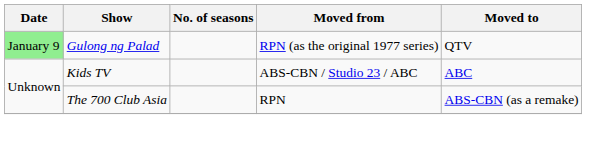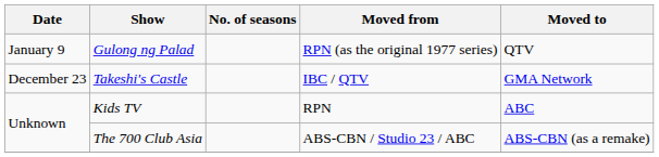 <table class="wikitable" style="text-align:left; line-height:25px; width:auto;">
 <tr>
 <th>Date</th>
 <th>Show</th>
 <th>No. of seasons</th>
 <th>Moved from</th>
 <th>Moved to</th>
 </tr>
 <tr>
-<td style="background: lightgreen;">January 9</td>
+<td>January 9</td>
 <td><em><a href='#'>Gulong ng Palad</a></em></td>
 <td></td>
 <td><a href='#'>RPN</a> (as the original 1977 series)</td>
 <td>QTV</td>
 </tr>
 <tr>
+<td>December 23</td>
+<td><em><a href='#'>Takeshi's Castle</a></em></td>
+<td></td>
+<td><a href='#'>IBC</a> / <a href='#'>QTV</a></td>
+<td><a href='#'>GMA Network</a></td>
+</tr>
+<tr>
 <td rowspan="2">Unknown</td>
 <td><em>Kids TV</em></td>
 <td></td>
-<td>ABS-CBN / <a href='#'>Studio 23</a> / ABC</td>
+<td>RPN</td>
 <td><a href='#'>ABC</a></td>
 </tr>
 <tr>
 <td><em>The 700 Club Asia</em></td>
 <td></td>
-<td>RPN</td>
+<td>ABS-CBN / <a href='#'>Studio 23</a> / ABC</td>
 <td><a href='#'>ABS-CBN</a> (as a remake)</td>
 </tr>
 <tr>
 </tr>
 </table>
